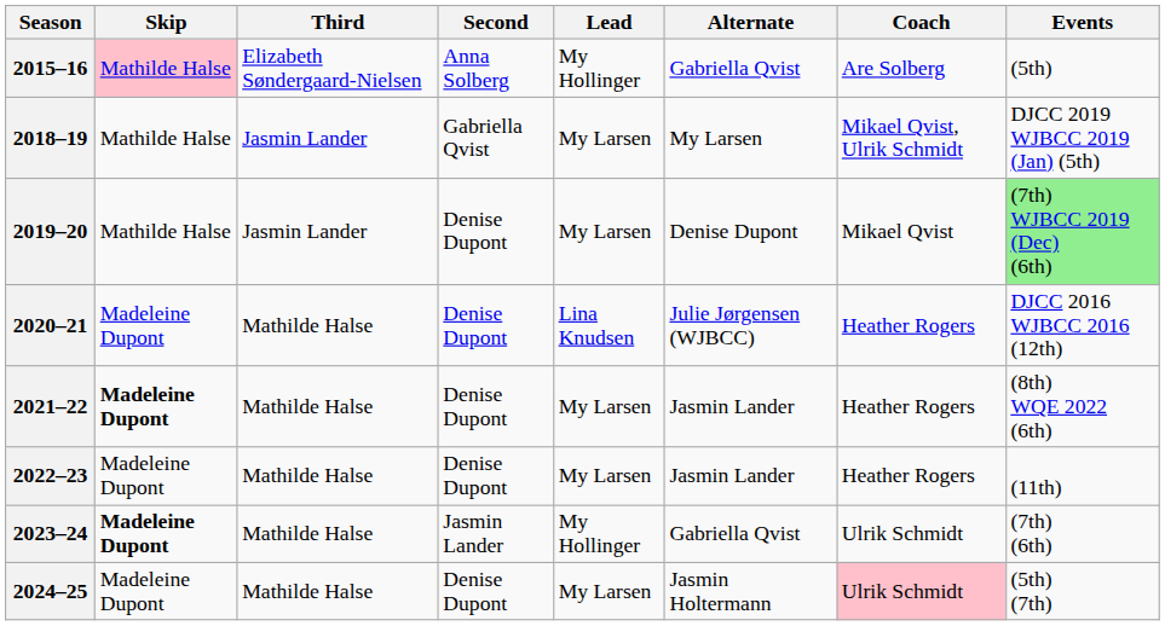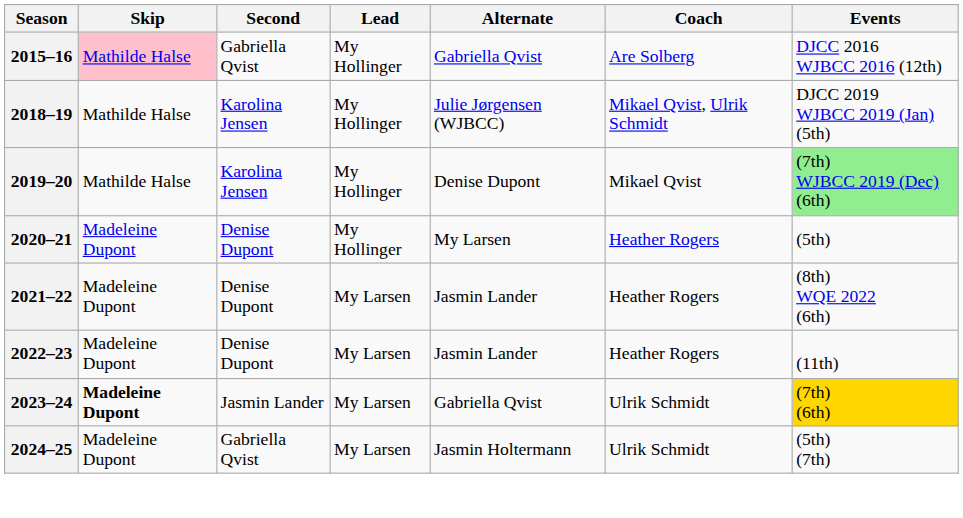 <table class="wikitable">
 <tr>
 <th scope="col" width=60>Season</th>
 <th scope="col">Skip</th>
-<th scope="col">Third</th>
 <th scope="col">Second</th>
 <th scope="col">Lead</th>
 <th scope="col">Alternate</th>
 <th scope="col">Coach</th>
 <th scope="col">Events</th>
 </tr>
 <tr>
 <th scope="row">2015–16</th>
 <td style="background: pink;"><a href='#'>Mathilde Halse</a></td>
-<td><a href='#'>Elizabeth Søndergaard-Nielsen</a></td>
-<td><a href='#'>Anna Solberg</a></td>
+<td>Gabriella Qvist</td>
 <td>My Hollinger</td>
 <td><a href='#'>Gabriella Qvist</a></td>
 <td><a href='#'>Are Solberg</a></td>
-<td> (5th)</td>
+<td><a href='#'>DJCC</a> 2016 <br><a href='#'>WJBCC 2016</a> (12th)</td>
 </tr>
 <tr>
 <th scope="row">2018–19</th>
 <td>Mathilde Halse</td>
-<td><a href='#'>Jasmin Lander</a></td>
-<td>Gabriella Qvist</td>
-<td>My Larsen</td>
-<td>My Larsen</td>
+<td><a href='#'>Karolina Jensen</a></td>
+<td>My Hollinger</td>
+<td><a href='#'>Julie Jørgensen</a> (WJBCC)</td>
 <td><a href='#'>Mikael Qvist</a>, <a href='#'>Ulrik Schmidt</a></td>
 <td>DJCC 2019 <br><a href='#'>WJBCC 2019 (Jan)</a> (5th)</td>
 </tr>
 <tr>
 <th scope="row">2019–20</th>
 <td>Mathilde Halse</td>
-<td>Jasmin Lander</td>
-<td>Denise Dupont</td>
-<td>My Larsen</td>
+<td><a href='#'>Karolina Jensen</a></td>
+<td>My Hollinger</td>
 <td>Denise Dupont</td>
 <td>Mikael Qvist</td>
 <td style="background: lightgreen;"> (7th)<br><a href='#'>WJBCC 2019 (Dec)</a> <br> (6th)</td>
 </tr>
 <tr>
 <th scope="row">2020–21</th>
 <td><a href='#'>Madeleine Dupont</a></td>
-<td>Mathilde Halse</td>
 <td><a href='#'>Denise Dupont</a></td>
-<td><a href='#'>Lina Knudsen</a></td>
-<td><a href='#'>Julie Jørgensen</a> (WJBCC)</td>
+<td>My Hollinger</td>
+<td>My Larsen</td>
 <td><a href='#'>Heather Rogers</a></td>
-<td><a href='#'>DJCC</a> 2016 <br><a href='#'>WJBCC 2016</a> (12th)</td>
+<td> (5th)</td>
 </tr>
 <tr>
 <th scope="row">2021–22</th>
-<td><strong>Madeleine Dupont</strong></td>
-<td>Mathilde Halse</td>
+<td>Madeleine Dupont</td>
 <td>Denise Dupont</td>
 <td>My Larsen</td>
 <td>Jasmin Lander</td>
 <td>Heather Rogers</td>
 <td> (8th) <br> <a href='#'>WQE 2022</a>  <br>  (6th)</td>
 </tr>
 <tr>
 <th scope="row">2022–23</th>
 <td>Madeleine Dupont</td>
-<td>Mathilde Halse</td>
 <td>Denise Dupont</td>
 <td>My Larsen</td>
 <td>Jasmin Lander</td>
 <td>Heather Rogers</td>
 <td>  <br>  (11th)</td>
 </tr>
 <tr>
 <th scope="row">2023–24</th>
 <td><strong>Madeleine Dupont</strong></td>
-<td>Mathilde Halse</td>
 <td>Jasmin Lander</td>
-<td>My Hollinger</td>
+<td>My Larsen</td>
 <td>Gabriella Qvist</td>
 <td>Ulrik Schmidt</td>
-<td> (7th) <br>  (6th)</td>
+<td style="background: gold;"> (7th) <br>  (6th)</td>
 </tr>
 <tr>
 <th scope="row">2024–25</th>
 <td>Madeleine Dupont</td>
-<td>Mathilde Halse</td>
-<td>Denise Dupont</td>
+<td>Gabriella Qvist</td>
 <td>My Larsen</td>
 <td>Jasmin Holtermann</td>
-<td style="background: pink;">Ulrik Schmidt</td>
+<td>Ulrik Schmidt</td>
 <td> (5th) <br>  (7th)</td>
 </tr>
 </table>
